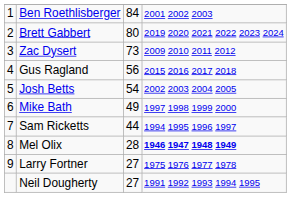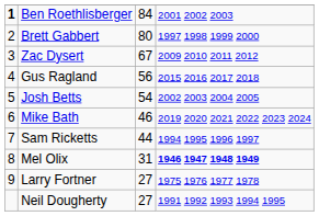 <table class="wikitable">
 <tr>
 </tr>
 <tr>
-<td>1</td>
+<td><strong>1</strong></td>
 <td><a href='#'>Ben Roethlisberger</a></td>
 <td>84</td>
 <td style="font-size:80%;"><a href='#'>2001</a> <a href='#'>2002</a> <a href='#'>2003</a></td>
 </tr>
 <tr>
 <td>2</td>
 <td><a href='#'>Brett Gabbert</a></td>
 <td>80</td>
-<td style="font-size:80%;"><a href='#'>2019</a> <a href='#'>2020</a> <a href='#'>2021</a> <a href='#'>2022</a> <a href='#'>2023</a> <a href='#'>2024</a></td>
+<td style="font-size:80%;"><a href='#'>1997</a> <a href='#'>1998</a> <a href='#'>1999</a> <a href='#'>2000</a></td>
 </tr>
 <tr>
 <td>3</td>
 <td><a href='#'>Zac Dysert</a></td>
-<td>73</td>
+<td>67</td>
 <td style="font-size:80%;"><a href='#'>2009</a> <a href='#'>2010</a> <a href='#'>2011</a> <a href='#'>2012</a></td>
 </tr>
 <tr>
 <td>4</td>
 <td>Gus Ragland</td>
 <td>56</td>
 <td style="font-size:80%;"><a href='#'>2015</a> <a href='#'>2016</a> <a href='#'>2017</a> <a href='#'>2018</a></td>
 </tr>
 <tr>
 <td>5</td>
 <td><a href='#'>Josh Betts</a></td>
 <td>54</td>
 <td style="font-size:80%;"><a href='#'>2002</a> <a href='#'>2003</a> <a href='#'>2004</a> <a href='#'>2005</a></td>
 </tr>
 <tr>
 <td>6</td>
 <td><a href='#'>Mike Bath</a></td>
-<td>49</td>
-<td style="font-size:80%;"><a href='#'>1997</a> <a href='#'>1998</a> <a href='#'>1999</a> <a href='#'>2000</a></td>
+<td>46</td>
+<td style="font-size:80%;"><a href='#'>2019</a> <a href='#'>2020</a> <a href='#'>2021</a> <a href='#'>2022</a> <a href='#'>2023</a> <a href='#'>2024</a></td>
 </tr>
 <tr>
 <td>7</td>
 <td>Sam Ricketts</td>
 <td>44</td>
 <td style="font-size:80%;"><a href='#'>1994</a> <a href='#'>1995</a> <a href='#'>1996</a> <a href='#'>1997</a></td>
 </tr>
 <tr>
 <td>8</td>
 <td>Mel Olix</td>
-<td>28</td>
+<td>31</td>
 <td style="font-size:80%;"><strong><a href='#'>1946</a> <a href='#'>1947</a> <a href='#'>1948</a> <a href='#'>1949</a></strong></td>
 </tr>
 <tr>
 <td>9</td>
 <td>Larry Fortner</td>
 <td>27</td>
 <td style="font-size:80%;"><a href='#'>1975</a> <a href='#'>1976</a> <a href='#'>1977</a> <a href='#'>1978</a></td>
 </tr>
 <tr>
 <td></td>
 <td>Neil Dougherty</td>
 <td>27</td>
 <td style="font-size:80%;"><a href='#'>1991</a> <a href='#'>1992</a> <a href='#'>1993</a> <a href='#'>1994</a> <a href='#'>1995</a></td>
 </tr>
 </table>
